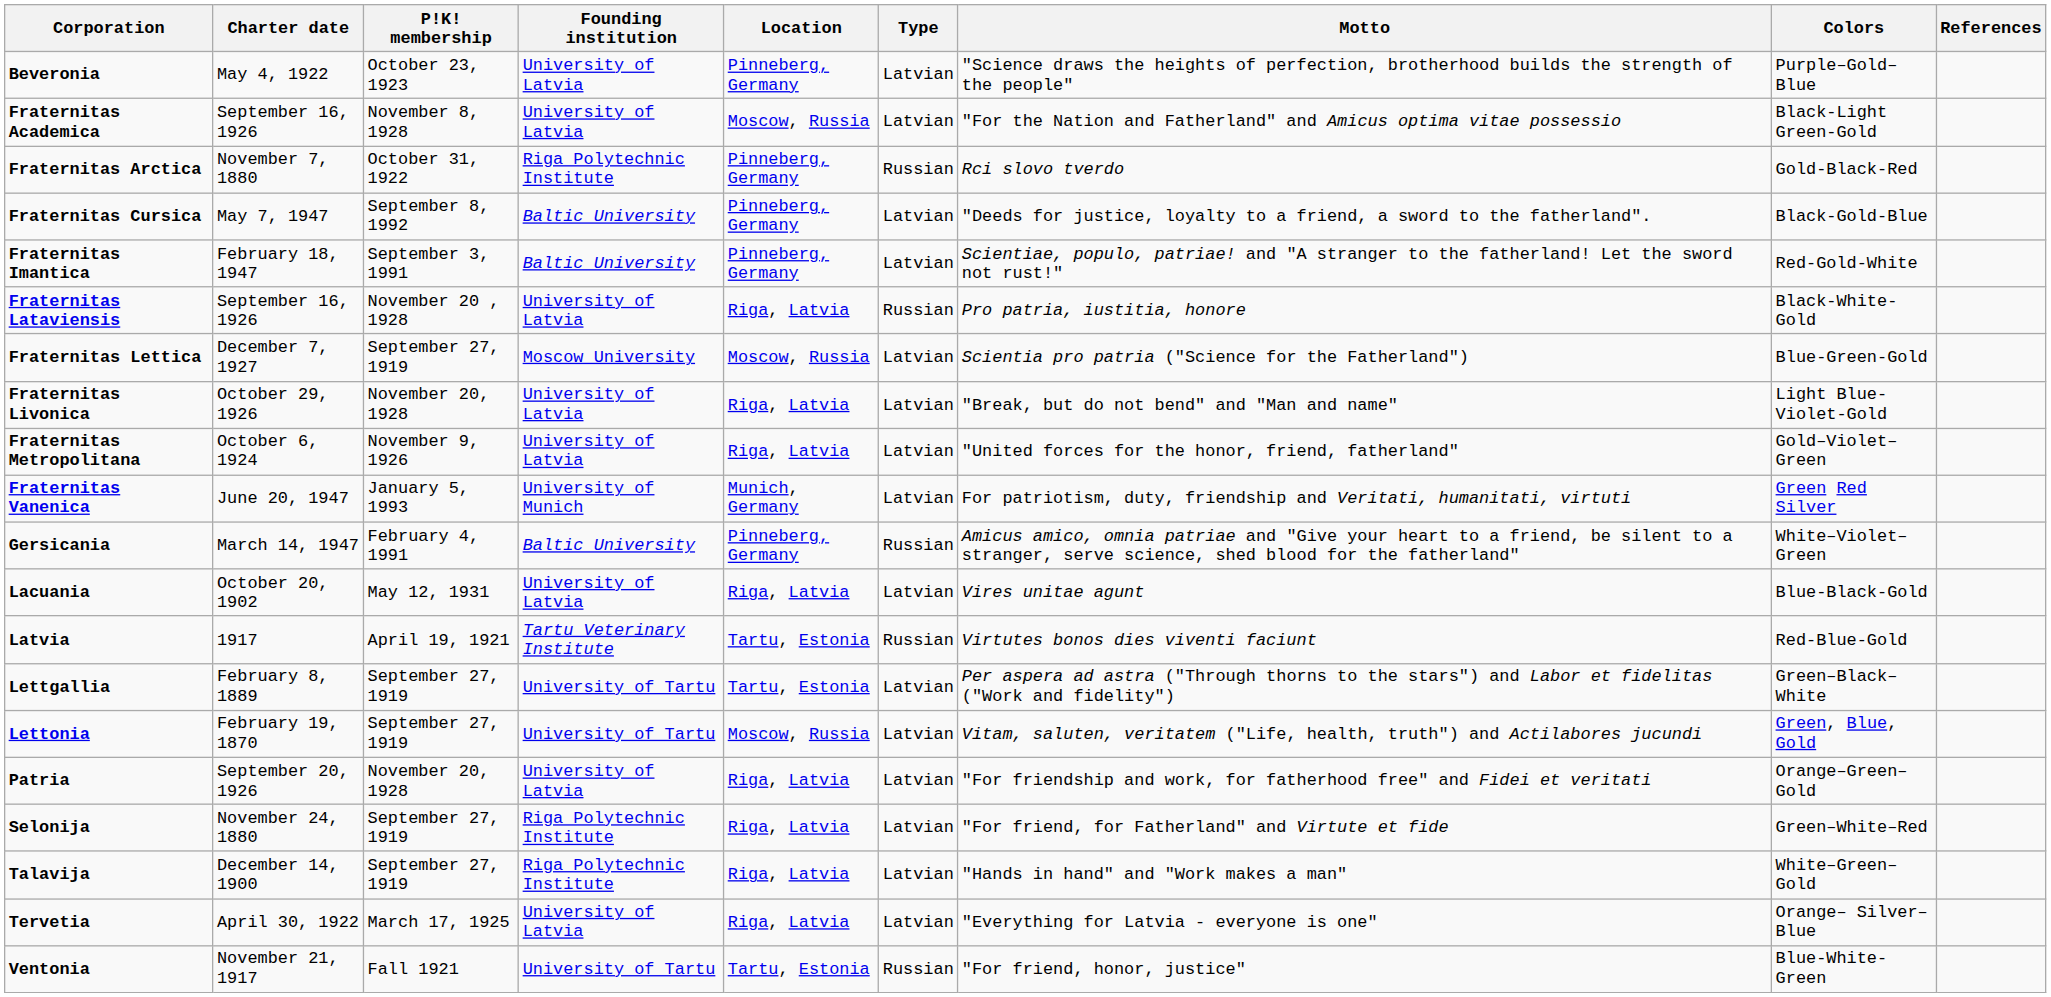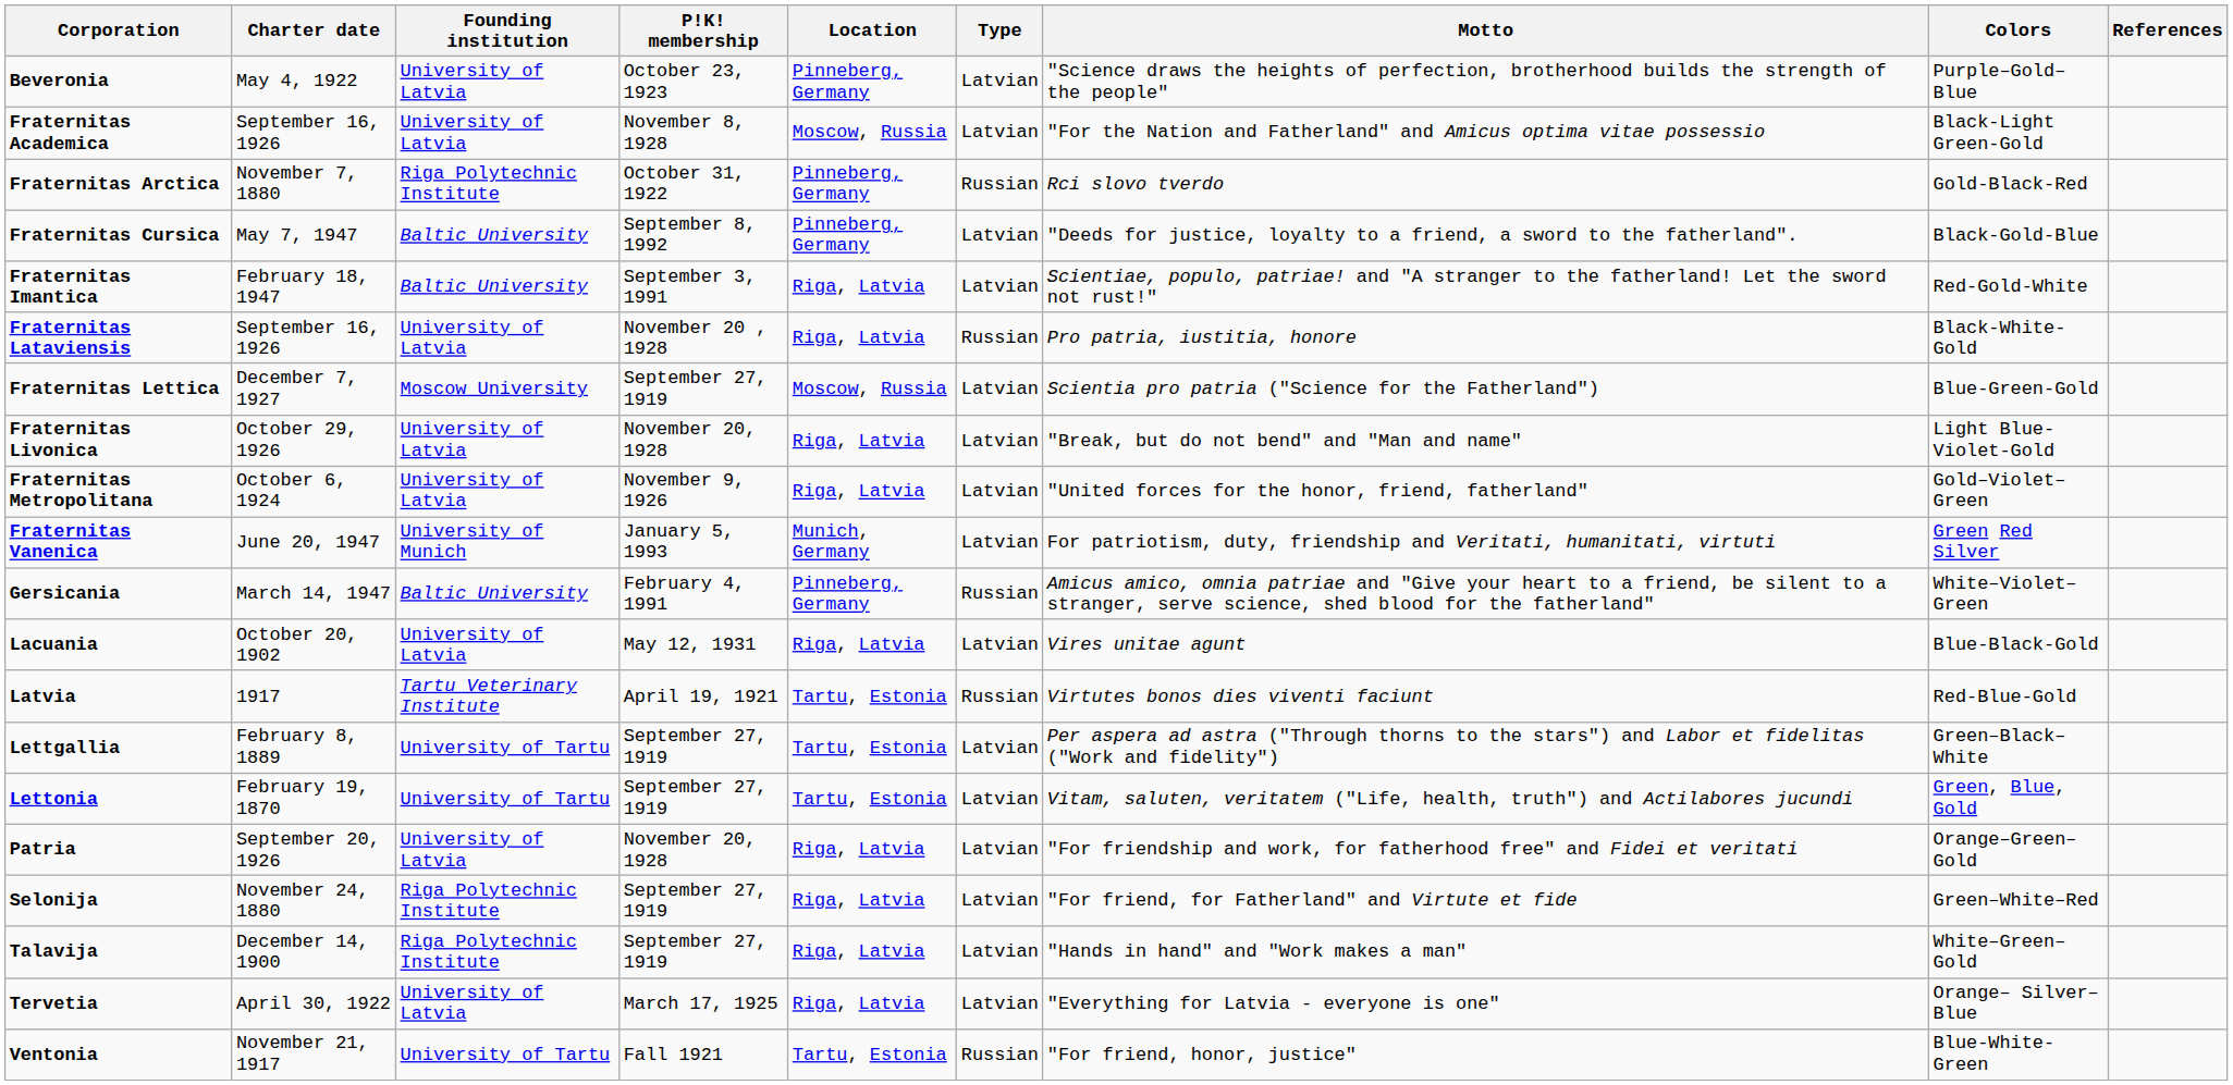 <table class="wikitable sortable">
 <tr>
 <th>Corporation</th>
 <th>Charter date</th>
+<th>Founding institution</th>
 <th>P!K! membership</th>
-<th>Founding institution</th>
 <th>Location</th>
 <th>Type</th>
 <th>Motto</th>
 <th>Colors</th>
 <th>References</th>
 </tr>
 <tr>
 <td><strong>Beveronia</strong></td>
 <td>May 4, 1922</td>
+<td><a href='#'>University of Latvia</a></td>
 <td>October 23, 1923</td>
-<td><a href='#'>University of Latvia</a></td>
 <td><a href='#'>Pinneberg, Germany</a></td>
 <td>Latvian</td>
 <td>"Science draws the heights of perfection, brotherhood builds the strength of the people"</td>
 <td>Purple–Gold–Blue</td>
 <td></td>
 </tr>
 <tr>
 <td><strong>Fraternitas Academica</strong></td>
 <td>September 16, 1926</td>
+<td><a href='#'>University of Latvia</a></td>
 <td>November 8, 1928</td>
-<td><a href='#'>University of Latvia</a></td>
 <td><a href='#'>Moscow</a>, <a href='#'>Russia</a></td>
 <td>Latvian</td>
 <td>"For the Nation and Fatherland" and <em>Amicus optima vitae possessio</em></td>
 <td>Black-Light Green-Gold</td>
 <td></td>
 </tr>
 <tr>
 <td><strong>Fraternitas Arctica</strong></td>
 <td>November 7, 1880</td>
+<td><a href='#'>Riga Polytechnic Institute</a></td>
 <td>October 31, 1922</td>
-<td><a href='#'>Riga Polytechnic Institute</a></td>
 <td><a href='#'>Pinneberg, Germany</a></td>
 <td>Russian</td>
 <td><em>Rci slovo tverdo</em></td>
 <td>Gold-Black-Red</td>
 <td></td>
 </tr>
 <tr>
 <td><strong>Fraternitas Cursica</strong></td>
 <td>May 7, 1947</td>
+<td><em><a href='#'>Baltic University</a></em></td>
 <td>September 8, 1992</td>
-<td><em><a href='#'>Baltic University</a></em></td>
 <td><a href='#'>Pinneberg, Germany</a></td>
 <td>Latvian</td>
 <td>"Deeds for justice, loyalty to a friend, a sword to the fatherland".</td>
 <td>Black-Gold-Blue</td>
 <td></td>
 </tr>
 <tr>
 <td><strong>Fraternitas Imantica</strong></td>
 <td>February 18, 1947</td>
+<td><em><a href='#'>Baltic University</a></em></td>
 <td>September 3, 1991</td>
-<td><em><a href='#'>Baltic University</a></em></td>
-<td><a href='#'>Pinneberg, Germany</a></td>
+<td><a href='#'>Riga</a>, <a href='#'>Latvia</a></td>
 <td>Latvian</td>
 <td><em>Scientiae, populo, patriae!</em> and "A stranger to the fatherland! Let the sword not rust!"</td>
 <td>Red-Gold-White</td>
 <td></td>
 </tr>
 <tr>
 <td><strong><a href='#'>Fraternitas Lataviensis</a></strong></td>
 <td>September 16, 1926</td>
+<td><a href='#'>University of Latvia</a></td>
 <td>November 20 , 1928</td>
-<td><a href='#'>University of Latvia</a></td>
 <td><a href='#'>Riga</a>, <a href='#'>Latvia</a></td>
 <td>Russian</td>
 <td><em>Pro patria, iustitia, honore</em></td>
 <td>Black-White-Gold</td>
 <td></td>
 </tr>
 <tr>
 <td><strong>Fraternitas Lettica</strong></td>
 <td>December 7, 1927</td>
+<td><a href='#'>Moscow University</a></td>
 <td>September 27, 1919</td>
-<td><a href='#'>Moscow University</a></td>
 <td><a href='#'>Moscow</a>, <a href='#'>Russia</a></td>
 <td>Latvian</td>
 <td><em>Scientia pro patria</em> ("Science for the Fatherland")</td>
 <td>Blue-Green-Gold</td>
 <td></td>
 </tr>
 <tr>
 <td><strong>Fraternitas Livonica</strong></td>
 <td>October 29, 1926</td>
+<td><a href='#'>University of Latvia</a></td>
 <td>November 20, 1928</td>
-<td><a href='#'>University of Latvia</a></td>
 <td><a href='#'>Riga</a>, <a href='#'>Latvia</a></td>
 <td>Latvian</td>
 <td>"Break, but do not bend" and "Man and name"</td>
 <td>Light Blue-Violet-Gold</td>
 <td></td>
 </tr>
 <tr>
 <td><strong>Fraternitas Metropolitana</strong></td>
 <td>October 6, 1924</td>
+<td><a href='#'>University of Latvia</a></td>
 <td>November 9, 1926</td>
-<td><a href='#'>University of Latvia</a></td>
 <td><a href='#'>Riga</a>, <a href='#'>Latvia</a></td>
 <td>Latvian</td>
 <td>"United forces for the honor, friend, fatherland"</td>
 <td>Gold–Violet–Green</td>
 <td></td>
 </tr>
 <tr>
 <td><strong><a href='#'>Fraternitas Vanenica</a></strong></td>
 <td>June 20, 1947</td>
+<td><a href='#'>University of Munich</a></td>
 <td>January 5, 1993</td>
-<td><a href='#'>University of Munich</a></td>
 <td><a href='#'>Munich</a>, <a href='#'>Germany</a></td>
 <td>Latvian</td>
 <td>For patriotism, duty, friendship and <em>Veritati, humanitati, virtuti</em></td>
 <td> <a href='#'>Green</a> <a href='#'>Red</a>  <a href='#'>Silver</a></td>
 <td></td>
 </tr>
 <tr>
 <td><strong>Gersicania</strong></td>
 <td>March 14, 1947</td>
+<td><em><a href='#'>Baltic University</a></em></td>
 <td>February 4, 1991</td>
-<td><em><a href='#'>Baltic University</a></em></td>
 <td><a href='#'>Pinneberg, Germany</a></td>
 <td>Russian</td>
 <td><em>Amicus amico, omnia patriae</em> and "Give your heart to a friend, be silent to a stranger, serve science, shed blood for the fatherland"</td>
 <td>White–Violet–Green</td>
 <td></td>
 </tr>
 <tr>
 <td><strong>Lacuania</strong></td>
 <td>October 20, 1902</td>
+<td><a href='#'>University of Latvia</a></td>
 <td>May 12, 1931</td>
-<td><a href='#'>University of Latvia</a></td>
 <td><a href='#'>Riga</a>, <a href='#'>Latvia</a></td>
 <td>Latvian</td>
 <td><em>Vires unitae agunt</em></td>
 <td>Blue-Black-Gold</td>
 <td></td>
 </tr>
 <tr>
 <td><strong>Latvia</strong></td>
 <td>1917</td>
+<td><em><a href='#'>Tartu Veterinary Institute</a></em></td>
 <td>April 19, 1921</td>
-<td><em><a href='#'>Tartu Veterinary Institute</a></em></td>
 <td><a href='#'>Tartu</a>, <a href='#'>Estonia</a></td>
 <td>Russian</td>
 <td><em>Virtutes bonos dies viventi faciunt</em></td>
 <td>Red-Blue-Gold</td>
 <td></td>
 </tr>
 <tr>
 <td><strong>Lettgallia</strong></td>
 <td>February 8, 1889</td>
+<td><a href='#'>University of Tartu</a></td>
 <td>September 27, 1919</td>
-<td><a href='#'>University of Tartu</a></td>
 <td><a href='#'>Tartu</a>, <a href='#'>Estonia</a></td>
 <td>Latvian</td>
 <td><em>Per aspera ad astra</em> ("Through thorns to the stars") and <em>Labor et fidelitas</em> ("Work and fidelity")</td>
 <td>Green–Black–White</td>
 <td></td>
 </tr>
 <tr>
 <td><a href='#'><strong>Lettonia</strong></a></td>
 <td>February 19, 1870</td>
+<td><a href='#'>University of Tartu</a></td>
 <td>September 27, 1919</td>
-<td><a href='#'>University of Tartu</a></td>
-<td><a href='#'>Moscow</a>, <a href='#'>Russia</a></td>
+<td><a href='#'>Tartu</a>, <a href='#'>Estonia</a></td>
 <td>Latvian</td>
 <td><em>Vitam, saluten, veritatem</em> ("Life, health, truth") and <em>Actilabores jucundi</em></td>
 <td> <a href='#'>Green</a>,  <a href='#'>Blue</a>,  <a href='#'>Gold</a></td>
 <td></td>
 </tr>
 <tr>
 <td><strong>Patria</strong></td>
 <td>September 20, 1926</td>
+<td><a href='#'>University of Latvia</a></td>
 <td>November 20, 1928</td>
-<td><a href='#'>University of Latvia</a></td>
 <td><a href='#'>Riga</a>, <a href='#'>Latvia</a></td>
 <td>Latvian</td>
 <td>"For friendship and work, for fatherhood free" and <em>Fidei et veritati</em></td>
 <td>Orange–Green–Gold</td>
 <td></td>
 </tr>
 <tr>
 <td><strong>Selonija</strong></td>
 <td>November 24, 1880</td>
+<td><a href='#'>Riga Polytechnic Institute</a></td>
 <td>September 27, 1919</td>
-<td><a href='#'>Riga Polytechnic Institute</a></td>
 <td><a href='#'>Riga</a>, <a href='#'>Latvia</a></td>
 <td>Latvian</td>
 <td>"For friend, for Fatherland" and <em>Virtute et fide</em></td>
 <td>Green–White–Red</td>
 <td></td>
 </tr>
 <tr>
 <td><strong>Talavija</strong></td>
 <td>December 14, 1900</td>
+<td><a href='#'>Riga Polytechnic Institute</a></td>
 <td>September 27, 1919</td>
-<td><a href='#'>Riga Polytechnic Institute</a></td>
 <td><a href='#'>Riga</a>, <a href='#'>Latvia</a></td>
 <td>Latvian</td>
 <td>"Hands in hand" and "Work makes a man"</td>
 <td>White–Green–Gold</td>
 <td></td>
 </tr>
 <tr>
 <td><strong>Tervetia</strong></td>
 <td>April 30, 1922</td>
+<td><a href='#'>University of Latvia</a></td>
 <td>March 17, 1925</td>
-<td><a href='#'>University of Latvia</a></td>
 <td><a href='#'>Riga</a>, <a href='#'>Latvia</a></td>
 <td>Latvian</td>
 <td>"Everything for Latvia - everyone is one"</td>
 <td>Orange– Silver–Blue</td>
 <td></td>
 </tr>
 <tr>
 <td><strong>Ventonia</strong></td>
 <td>November 21, 1917</td>
+<td><a href='#'>University of Tartu</a></td>
 <td>Fall 1921</td>
-<td><a href='#'>University of Tartu</a></td>
 <td><a href='#'>Tartu</a>, <a href='#'>Estonia</a></td>
 <td>Russian</td>
 <td>"For friend, honor, justice"</td>
 <td>Blue-White-Green</td>
 <td></td>
 </tr>
 </table>
